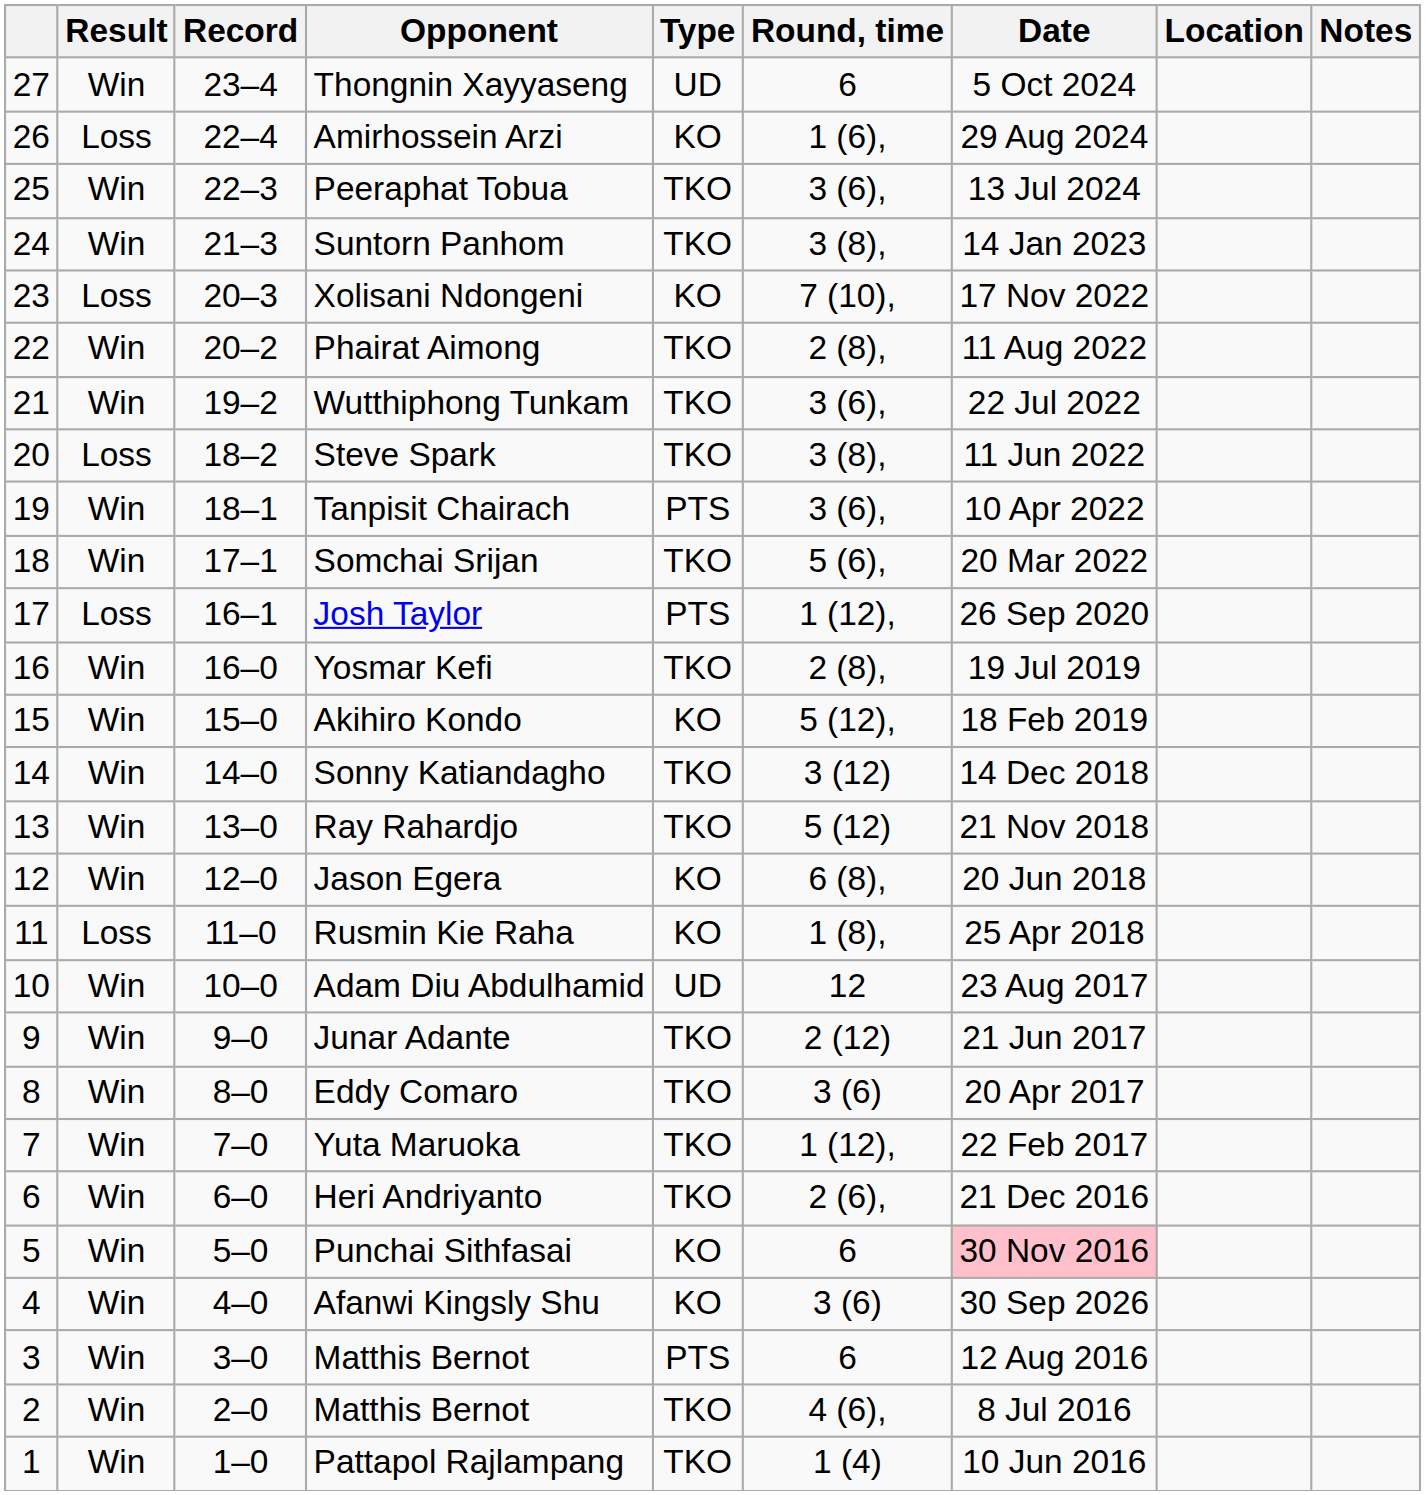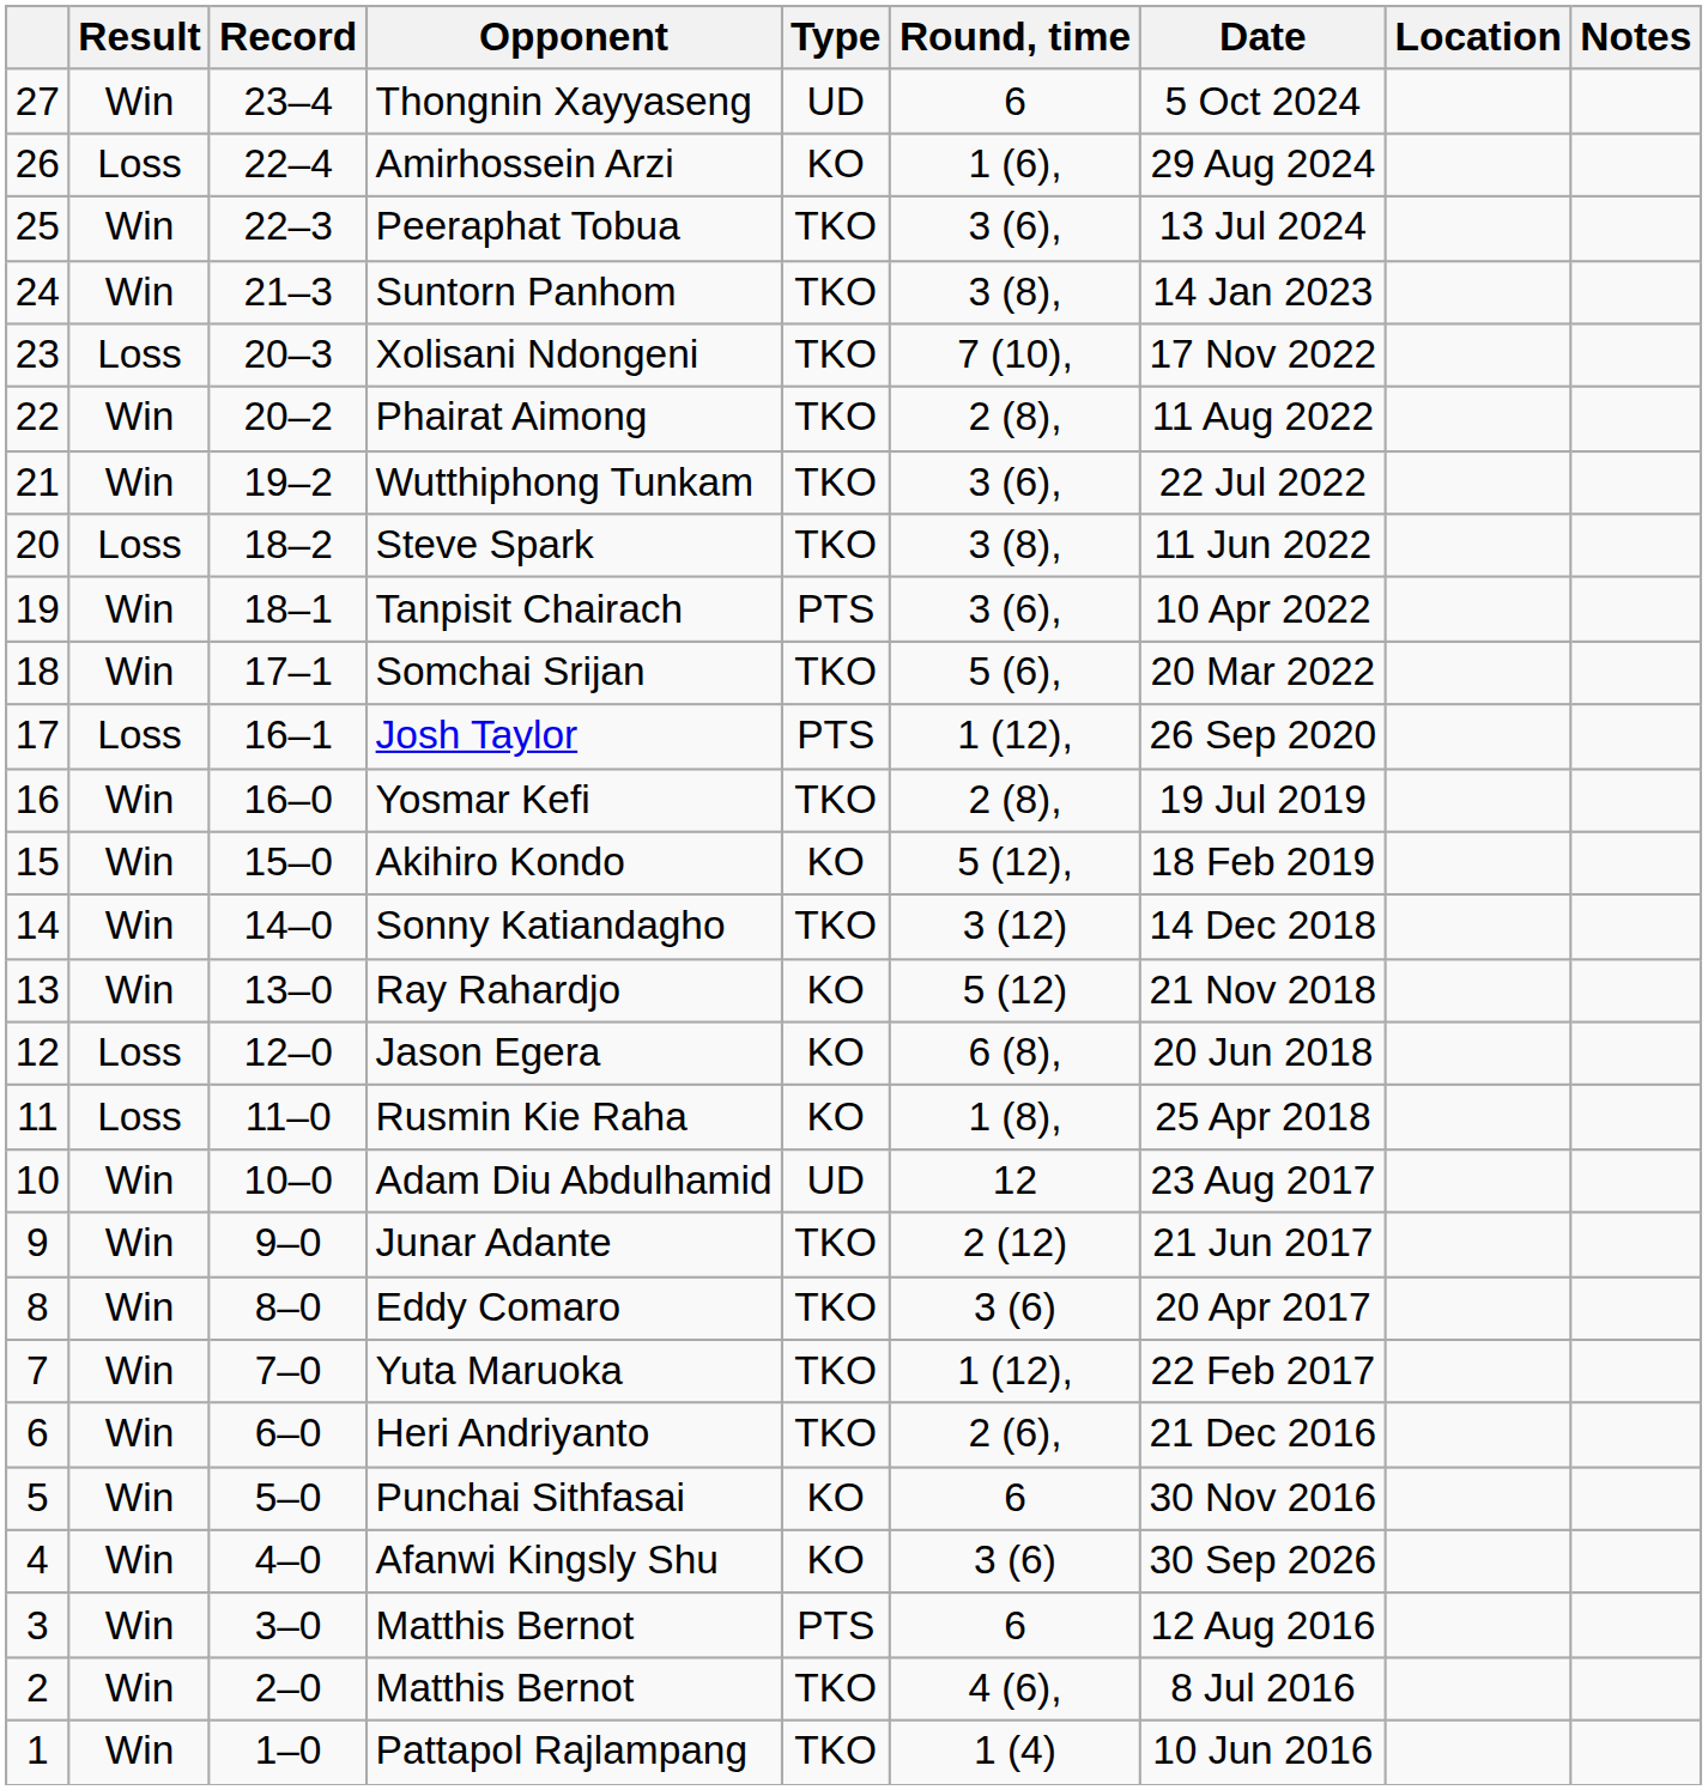 <table class="wikitable" style="text-align:center">
 <tr>
 <th></th>
 <th>Result</th>
 <th>Record</th>
 <th>Opponent</th>
 <th>Type</th>
 <th>Round, time</th>
 <th>Date</th>
 <th>Location</th>
 <th>Notes</th>
 </tr>
 <tr>
 <td>27</td>
 <td>Win</td>
 <td>23–4</td>
 <td style="text-align:left;">Thongnin Xayyaseng</td>
 <td>UD</td>
 <td>6</td>
 <td>5 Oct 2024</td>
 <td style="text-align:left;"></td>
 <td></td>
 </tr>
 <tr>
 <td>26</td>
 <td>Loss</td>
 <td>22–4</td>
 <td style="text-align:left;">Amirhossein Arzi</td>
 <td>KO</td>
 <td>1 (6), </td>
 <td>29 Aug 2024</td>
 <td style="text-align:left;"></td>
 <td></td>
 </tr>
 <tr>
 <td>25</td>
 <td>Win</td>
 <td>22–3</td>
 <td style="text-align:left;">Peeraphat Tobua</td>
 <td>TKO</td>
 <td>3 (6), </td>
 <td>13 Jul 2024</td>
 <td style="text-align:left;"></td>
 <td></td>
 </tr>
 <tr>
 <td>24</td>
 <td>Win</td>
 <td>21–3</td>
 <td style="text-align:left;">Suntorn Panhom</td>
 <td>TKO</td>
 <td>3 (8), </td>
 <td>14 Jan 2023</td>
 <td style="text-align:left;"></td>
 <td></td>
 </tr>
 <tr>
 <td>23</td>
 <td>Loss</td>
 <td>20–3</td>
 <td style="text-align:left;">Xolisani Ndongeni</td>
-<td>KO</td>
+<td>TKO</td>
 <td>7 (10), </td>
 <td>17 Nov 2022</td>
 <td style="text-align:left;"></td>
 <td></td>
 </tr>
 <tr>
 <td>22</td>
 <td>Win</td>
 <td>20–2</td>
 <td style="text-align:left;">Phairat Aimong</td>
 <td>TKO</td>
 <td>2 (8), </td>
 <td>11 Aug 2022</td>
 <td style="text-align:left;"></td>
 <td></td>
 </tr>
 <tr>
 <td>21</td>
 <td>Win</td>
 <td>19–2</td>
 <td style="text-align:left;">Wutthiphong Tunkam</td>
 <td>TKO</td>
 <td>3 (6), </td>
 <td>22 Jul 2022</td>
 <td style="text-align:left;"></td>
 <td></td>
 </tr>
 <tr>
 <td>20</td>
 <td>Loss</td>
 <td>18–2</td>
 <td style="text-align:left;">Steve Spark</td>
 <td>TKO</td>
 <td>3 (8), </td>
 <td>11 Jun 2022</td>
 <td style="text-align:left;"></td>
 <td></td>
 </tr>
 <tr>
 <td>19</td>
 <td>Win</td>
 <td>18–1</td>
 <td style="text-align:left;">Tanpisit Chairach</td>
 <td>PTS</td>
 <td>3 (6), </td>
 <td>10 Apr 2022</td>
 <td style="text-align:left;"></td>
 <td></td>
 </tr>
 <tr>
 <td>18</td>
 <td>Win</td>
 <td>17–1</td>
 <td style="text-align:left;">Somchai Srijan</td>
 <td>TKO</td>
 <td>5 (6), </td>
 <td>20 Mar 2022</td>
 <td style="text-align:left;"></td>
 <td></td>
 </tr>
 <tr>
 <td>17</td>
 <td>Loss</td>
 <td>16–1</td>
 <td style="text-align:left;"><a href='#'>Josh Taylor</a></td>
 <td>PTS</td>
 <td>1 (12), </td>
 <td>26 Sep 2020</td>
 <td style="text-align:left;"></td>
 <td style="text-align:left;"></td>
 </tr>
 <tr>
 <td>16</td>
 <td>Win</td>
 <td>16–0</td>
 <td style="text-align:left;">Yosmar Kefi</td>
 <td>TKO</td>
 <td>2 (8), </td>
 <td>19 Jul 2019</td>
 <td style="text-align:left;"></td>
 <td></td>
 </tr>
 <tr>
 <td>15</td>
 <td>Win</td>
 <td>15–0</td>
 <td style="text-align:left;">Akihiro Kondo</td>
 <td>KO</td>
 <td>5 (12), </td>
 <td>18 Feb 2019</td>
 <td style="text-align:left;"></td>
 <td></td>
 </tr>
 <tr>
 <td>14</td>
 <td>Win</td>
 <td>14–0</td>
 <td style="text-align:left;">Sonny Katiandagho</td>
 <td>TKO</td>
 <td>3 (12)</td>
 <td>14 Dec 2018</td>
 <td style="text-align:left;"></td>
 <td style="text-align:left;"></td>
 </tr>
 <tr>
 <td>13</td>
 <td>Win</td>
 <td>13–0</td>
 <td style="text-align:left;">Ray Rahardjo</td>
-<td>TKO</td>
+<td>KO</td>
 <td>5 (12)</td>
 <td>21 Nov 2018</td>
 <td style="text-align:left;"></td>
 <td style="text-align:left;"></td>
 </tr>
 <tr>
 <td>12</td>
-<td>Win</td>
+<td>Loss</td>
 <td>12–0</td>
 <td style="text-align:left;">Jason Egera</td>
 <td>KO</td>
 <td>6 (8), </td>
 <td>20 Jun 2018</td>
 <td style="text-align:left;"></td>
 <td></td>
 </tr>
 <tr>
 <td>11</td>
 <td>Loss</td>
 <td>11–0</td>
 <td style="text-align:left;">Rusmin Kie Raha</td>
 <td>KO</td>
 <td>1 (8), </td>
 <td>25 Apr 2018</td>
 <td style="text-align:left;"></td>
 <td></td>
 </tr>
 <tr>
 <td>10</td>
 <td>Win</td>
 <td>10–0</td>
 <td style="text-align:left;">Adam Diu Abdulhamid</td>
 <td>UD</td>
 <td>12</td>
 <td>23 Aug 2017</td>
 <td style="text-align:left;"></td>
 <td style="text-align:left;"></td>
 </tr>
 <tr>
 <td>9</td>
 <td>Win</td>
 <td>9–0</td>
 <td style="text-align:left;">Junar Adante</td>
 <td>TKO</td>
 <td>2 (12)</td>
 <td>21 Jun 2017</td>
 <td style="text-align:left;"></td>
 <td style="text-align:left;"></td>
 </tr>
 <tr>
 <td>8</td>
 <td>Win</td>
 <td>8–0</td>
 <td style="text-align:left;">Eddy Comaro</td>
 <td>TKO</td>
 <td>3 (6)</td>
 <td>20 Apr 2017</td>
 <td style="text-align:left;"></td>
 <td></td>
 </tr>
 <tr>
 <td>7</td>
 <td>Win</td>
 <td>7–0</td>
 <td style="text-align:left;">Yuta Maruoka</td>
 <td>TKO</td>
 <td>1 (12), </td>
 <td>22 Feb 2017</td>
 <td style="text-align:left;"></td>
 <td style="text-align:left;"></td>
 </tr>
 <tr>
 <td>6</td>
 <td>Win</td>
 <td>6–0</td>
 <td style="text-align:left;">Heri Andriyanto</td>
 <td>TKO</td>
 <td>2 (6), </td>
 <td>21 Dec 2016</td>
 <td style="text-align:left;"></td>
 <td></td>
 </tr>
 <tr>
 <td>5</td>
 <td>Win</td>
 <td>5–0</td>
 <td style="text-align:left;">Punchai Sithfasai</td>
 <td>KO</td>
 <td>6</td>
-<td style="background: pink;">30 Nov 2016</td>
+<td>30 Nov 2016</td>
 <td style="text-align:left;"></td>
 <td></td>
 </tr>
 <tr>
 <td>4</td>
 <td>Win</td>
 <td>4–0</td>
 <td style="text-align:left;">Afanwi Kingsly Shu</td>
 <td>KO</td>
 <td>3 (6)</td>
 <td>30 Sep 2026</td>
 <td style="text-align:left;"></td>
 <td></td>
 </tr>
 <tr>
 <td>3</td>
 <td>Win</td>
 <td>3–0</td>
 <td style="text-align:left;">Matthis Bernot</td>
 <td>PTS</td>
 <td>6</td>
 <td>12 Aug 2016</td>
 <td style="text-align:left;"></td>
 <td></td>
 </tr>
 <tr>
 <td>2</td>
 <td>Win</td>
 <td>2–0</td>
 <td style="text-align:left;">Matthis Bernot</td>
 <td>TKO</td>
 <td>4 (6), </td>
 <td>8 Jul 2016</td>
 <td style="text-align:left;"></td>
 <td></td>
 </tr>
 <tr>
 <td>1</td>
 <td>Win</td>
 <td>1–0</td>
 <td style="text-align:left;">Pattapol Rajlampang</td>
 <td>TKO</td>
 <td>1 (4)</td>
 <td>10 Jun 2016</td>
 <td style="text-align:left;"></td>
 <td></td>
 </tr>
 </table>
